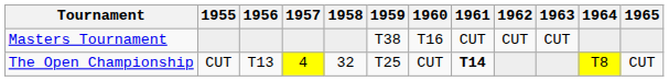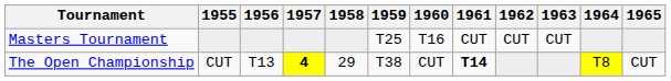 <table class="wikitable" style="font-size:95%;text-align:center;">
 <tr>
 <th>Tournament</th>
 <th>1955</th>
 <th>1956</th>
 <th>1957</th>
 <th>1958</th>
 <th>1959</th>
 <th>1960</th>
 <th>1961</th>
 <th>1962</th>
 <th>1963</th>
 <th>1964</th>
 <th>1965</th>
 </tr>
 <tr>
 <td align=left><a href='#'>Masters Tournament</a></td>
 <td style="background:#eeeeee;"></td>
 <td style="background:#eeeeee;"></td>
 <td style="background:#eeeeee;"></td>
 <td style="background:#eeeeee;"></td>
-<td>T38</td>
+<td>T25</td>
 <td>T16</td>
 <td>CUT</td>
 <td>CUT</td>
 <td>CUT</td>
 <td style="background:#eeeeee;"></td>
 <td style="background:#eeeeee;"></td>
 </tr>
 <tr>
 <td align=left><a href='#'>The Open Championship</a></td>
 <td>CUT</td>
 <td>T13</td>
-<td style="background:yellow;">4</td>
-<td>32</td>
-<td>T25</td>
+<td style="background:yellow;"><strong>4</strong></td>
+<td>29</td>
+<td>T38</td>
 <td>CUT</td>
 <td><strong>T14</strong></td>
 <td style="background:#eeeeee;"></td>
 <td style="background:#eeeeee;"></td>
 <td style="background:yellow;">T8</td>
 <td>CUT</td>
 </tr>
 </table>
